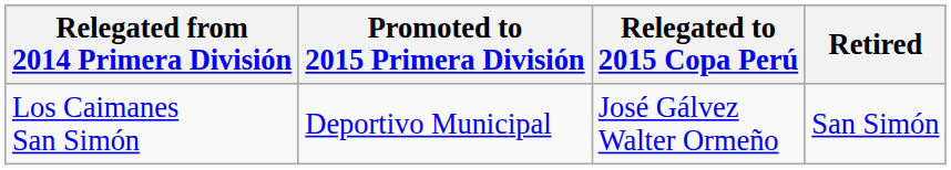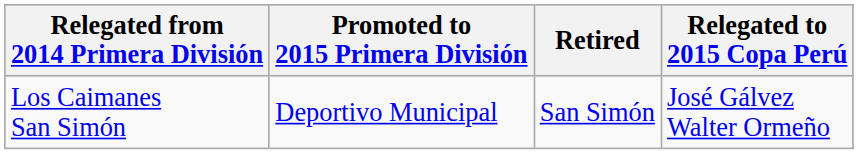 <table class="wikitable">
 <tr>
 <th>Relegated from<br><a href='#'>2014 Primera División</a></th>
 <th>Promoted to<br><a href='#'>2015 Primera División</a></th>
+<th>Retired</th>
 <th>Relegated to<br><a href='#'>2015 Copa Perú</a></th>
-<th>Retired</th>
 </tr>
 <tr>
 <td> <a href='#'>Los Caimanes</a> <br> <a href='#'>San Simón</a> </td>
 <td> <a href='#'>Deportivo Municipal</a> </td>
+<td> <a href='#'>San Simón</a> </td>
 <td> <a href='#'>José Gálvez</a> <br> <a href='#'>Walter Ormeño</a> </td>
-<td> <a href='#'>San Simón</a> </td>
 </tr>
 </table>
